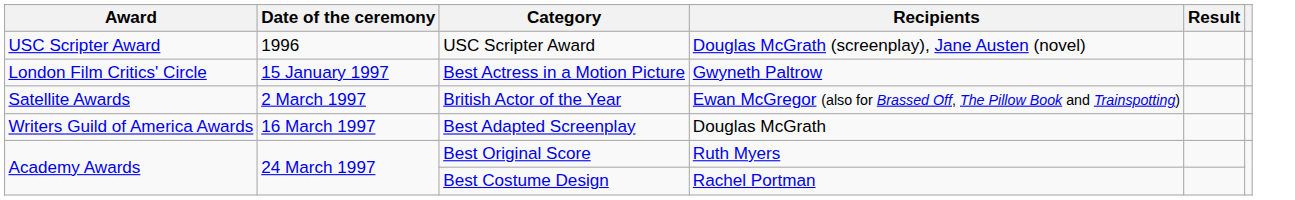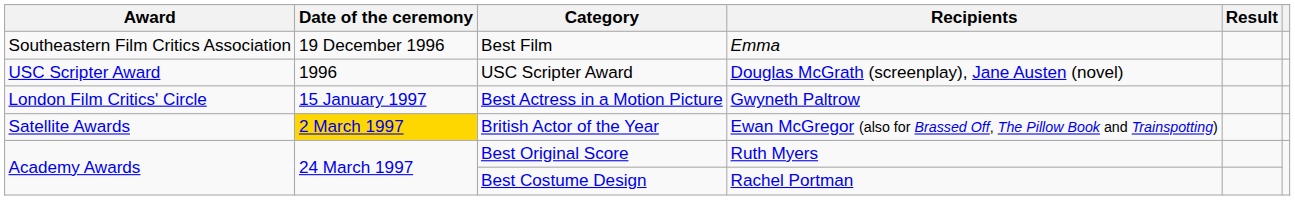 <table class="wikitable plainrowheaders sortable">
 <tr>
 <th scope="col">Award</th>
 <th scope="col">Date of the ceremony</th>
 <th scope="col">Category</th>
 <th scope="col">Recipients</th>
 <th scope="col">Result</th>
 <th class="unsortable" scope="col"></th>
+</tr>
+<tr>
+<td>Southeastern Film Critics Association</td>
+<td>19 December 1996</td>
+<td>Best Film</td>
+<td><em>Emma</em></td>
+<td></td>
+<td></td>
 </tr>
 <tr>
 <td><a href='#'>USC Scripter Award</a></td>
 <td>1996</td>
 <td>USC Scripter Award</td>
 <td><a href='#'>Douglas McGrath</a> (screenplay), <a href='#'>Jane Austen</a> (novel)</td>
 <td></td>
 <td></td>
 </tr>
 <tr>
 <td><a href='#'>London Film Critics' Circle</a></td>
 <td><a href='#'>15 January 1997</a></td>
 <td><a href='#'>Best Actress in a Motion Picture</a></td>
 <td><a href='#'>Gwyneth Paltrow</a></td>
 <td></td>
 <td></td>
 </tr>
 <tr>
 <td><a href='#'>Satellite Awards</a></td>
-<td><a href='#'>2 March 1997</a></td>
+<td style="background: gold;"><a href='#'>2 March 1997</a></td>
 <td><a href='#'>British Actor of the Year</a></td>
 <td><a href='#'>Ewan McGregor</a> <small>(also for <em><a href='#'>Brassed Off</a></em>, <a href='#'><em>The Pillow Book</em></a> and <em><a href='#'>Trainspotting</a></em>)</small></td>
-<td></td>
-<td></td>
-</tr>
-<tr>
-<td><a href='#'>Writers Guild of America Awards</a></td>
-<td><a href='#'>16 March 1997</a></td>
-<td><a href='#'>Best Adapted Screenplay</a></td>
-<td>Douglas McGrath</td>
 <td></td>
 <td></td>
 </tr>
 <tr>
 <td rowspan="2" scope="row"><a href='#'>Academy Awards</a></td>
 <td rowspan="2"><a href='#'>24 March 1997</a></td>
 <td><a href='#'>Best Original Score</a></td>
 <td><a href='#'>Ruth Myers</a></td>
 <td></td>
 <td rowspan="2"></td>
 </tr>
 <tr>
 <td><a href='#'>Best Costume Design</a></td>
 <td><a href='#'>Rachel Portman</a></td>
 <td></td>
 </tr>
 </table>
